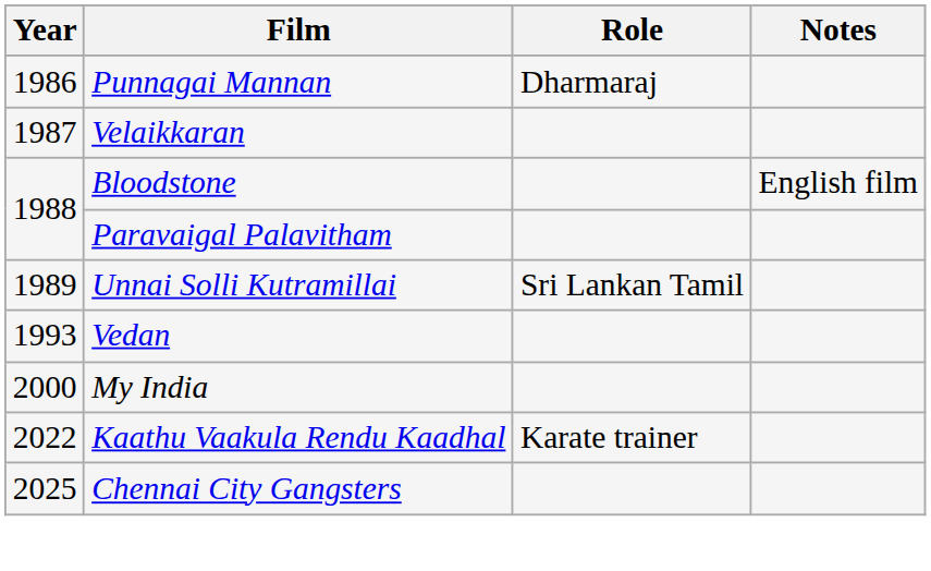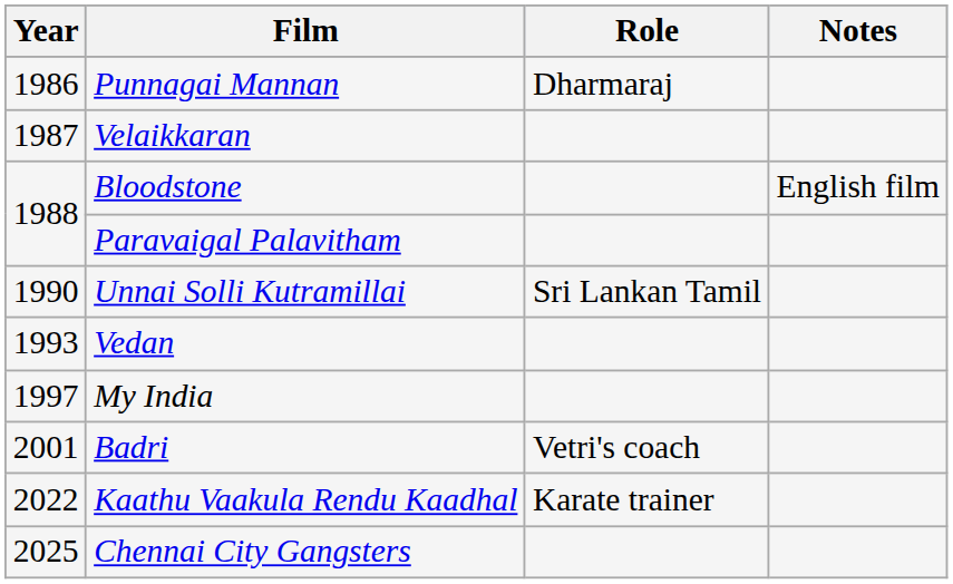 <table class="wikitable sortable" style="background:#f5f5f5;">
 <tr style="background:#B0C4DE;">
 <th>Year</th>
 <th>Film</th>
 <th>Role</th>
 <th class=unsortable>Notes</th>
 </tr>
 <tr>
 <td>1986</td>
 <td><em><a href='#'>Punnagai Mannan</a></em></td>
 <td>Dharmaraj</td>
 <td></td>
 </tr>
 <tr>
 <td>1987</td>
 <td><em><a href='#'>Velaikkaran</a></em></td>
 <td></td>
 <td></td>
 </tr>
 <tr>
 <td rowspan="2">1988</td>
 <td><em><a href='#'>Bloodstone</a></em></td>
 <td></td>
 <td>English film</td>
 </tr>
 <tr>
 <td><em><a href='#'>Paravaigal Palavitham</a></em></td>
 <td></td>
 <td></td>
 </tr>
 <tr>
-<td>1989</td>
+<td>1990</td>
 <td><em><a href='#'>Unnai Solli Kutramillai</a></em></td>
 <td>Sri Lankan Tamil</td>
 <td></td>
 </tr>
 <tr>
 <td>1993</td>
 <td><em><a href='#'>Vedan</a></em></td>
 <td></td>
 <td></td>
 </tr>
 <tr>
-<td>2000</td>
+<td>1997</td>
 <td><em>My India</em></td>
 <td></td>
+<td></td>
+</tr>
+<tr>
+<td>2001</td>
+<td><em><a href='#'>Badri</a></em></td>
+<td>Vetri's coach</td>
 <td></td>
 </tr>
 <tr>
 <td>2022</td>
 <td><em><a href='#'>Kaathu Vaakula Rendu Kaadhal</a></em></td>
 <td>Karate trainer</td>
 <td></td>
 </tr>
 <tr>
 <td>2025</td>
 <td><em><a href='#'>Chennai City Gangsters</a></em></td>
 <td></td>
 <td></td>
 </tr>
 </table>
